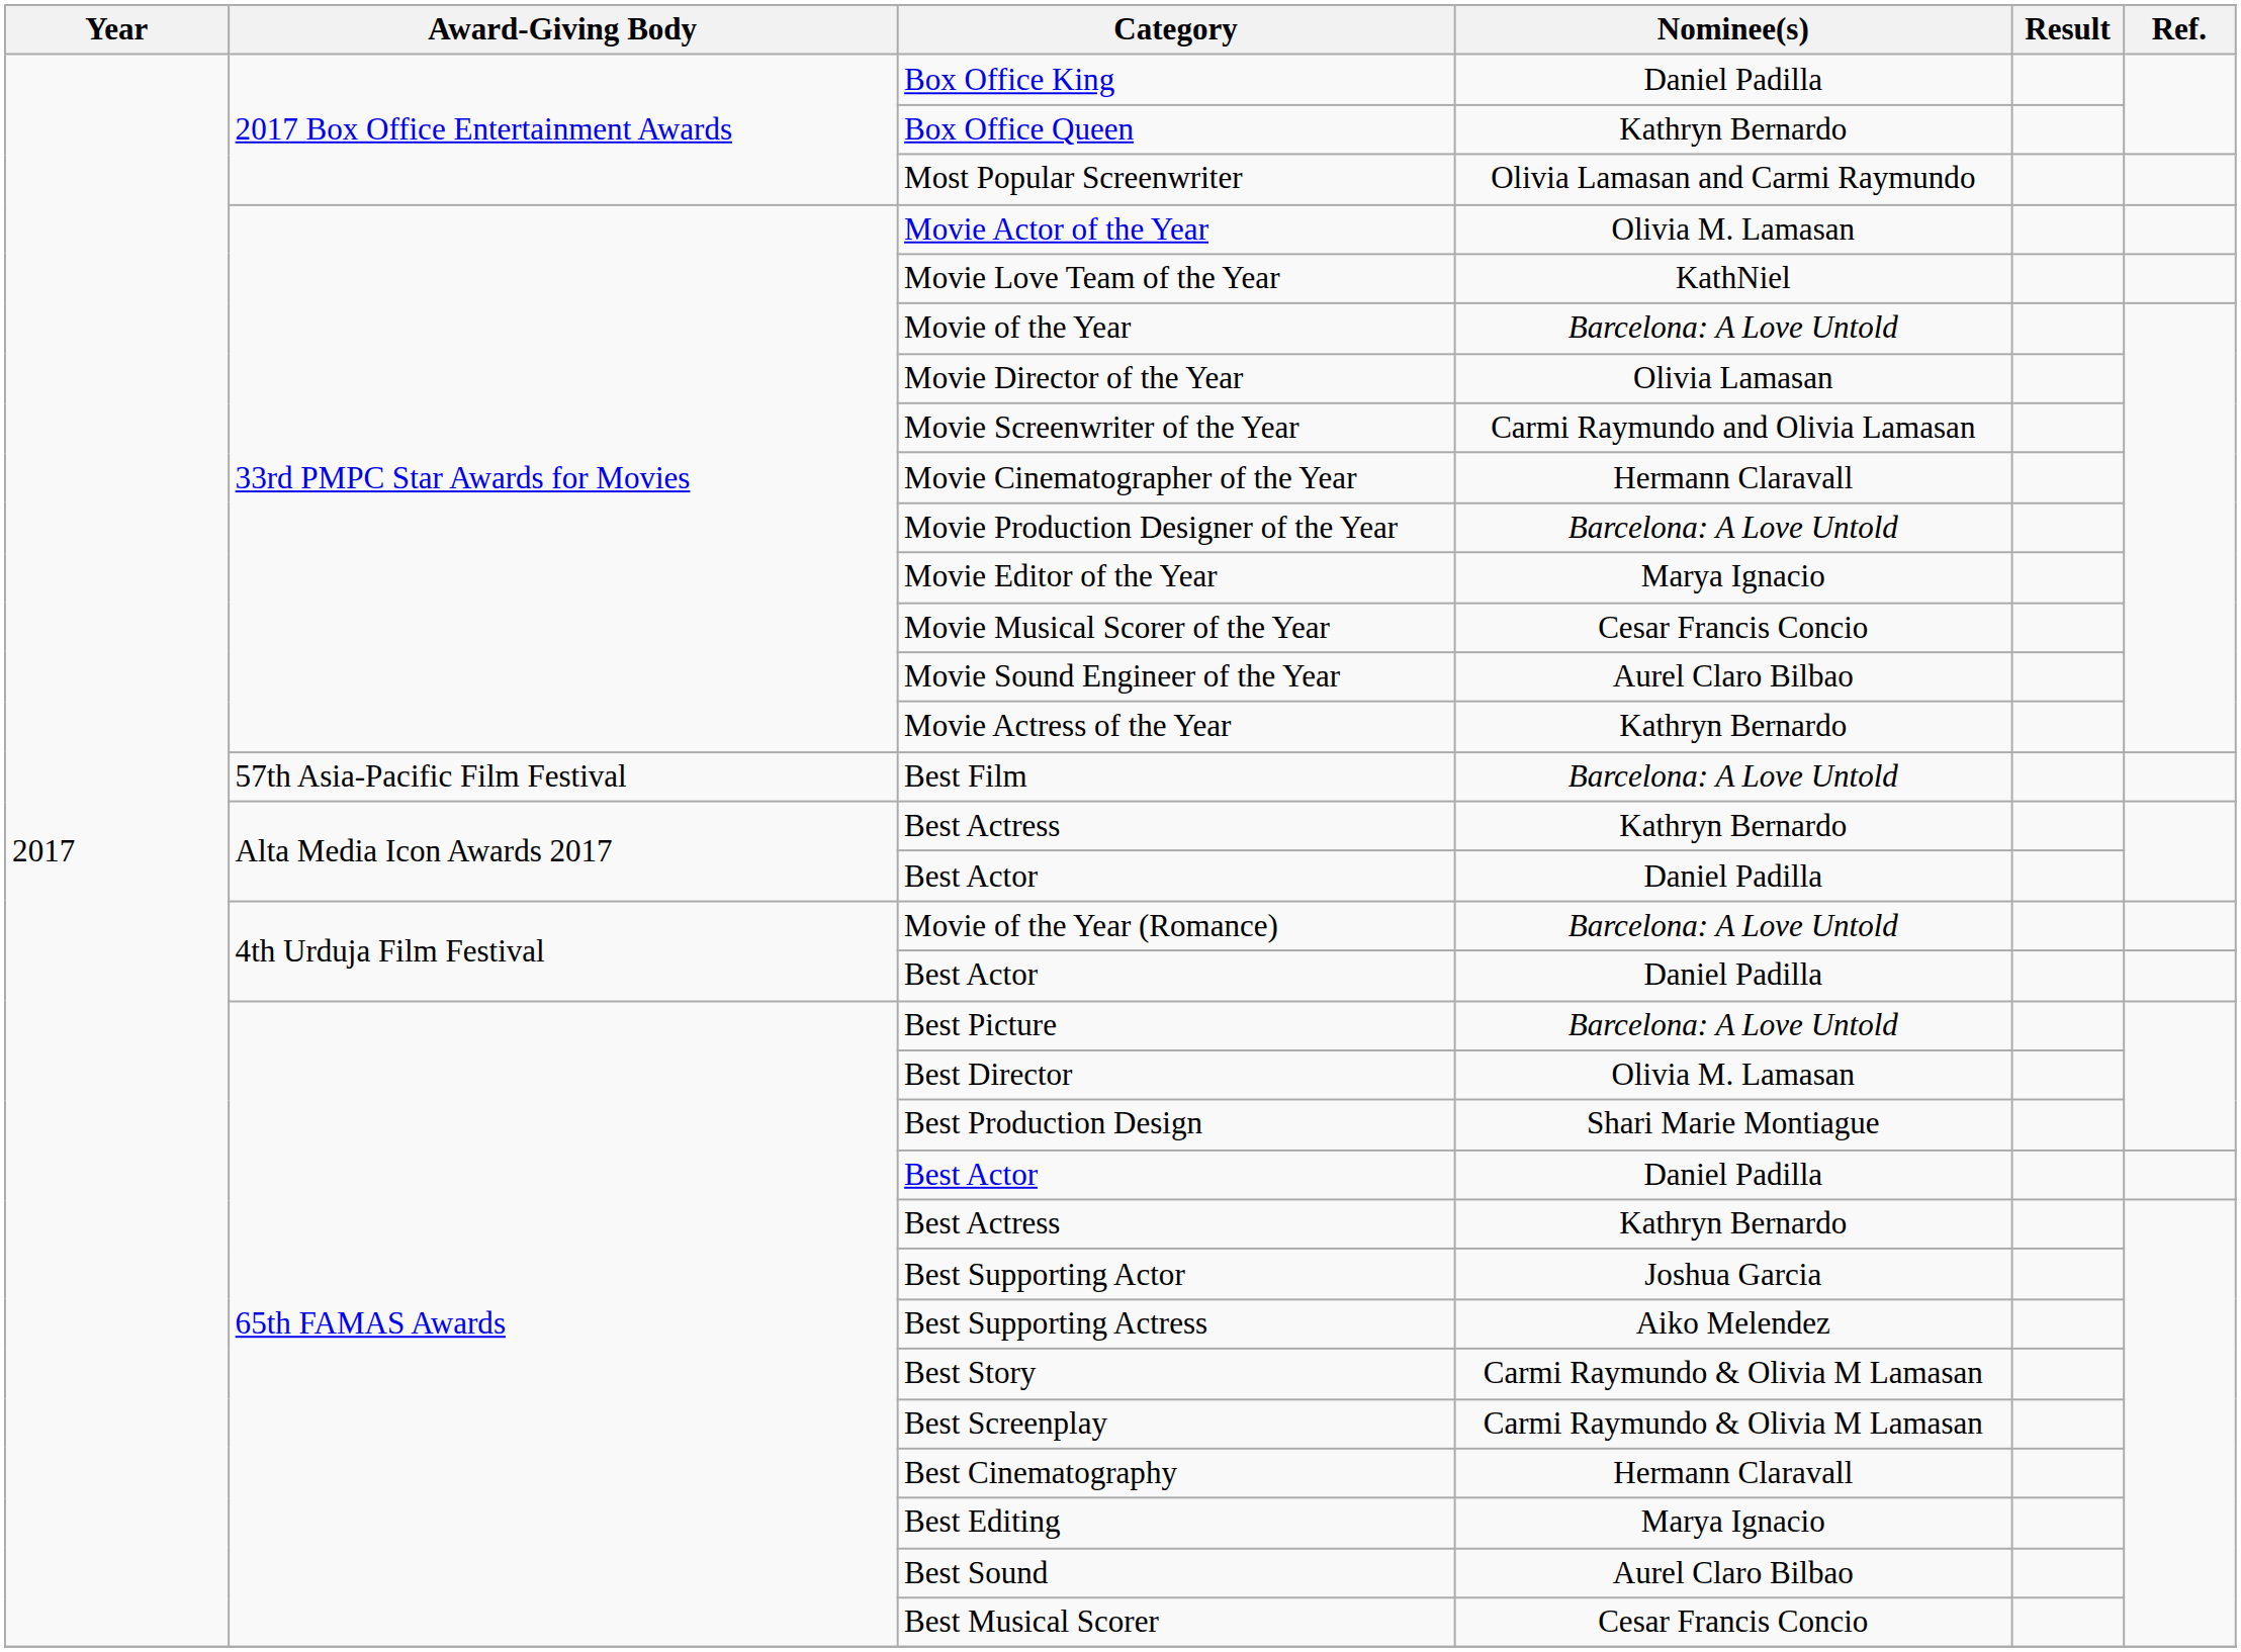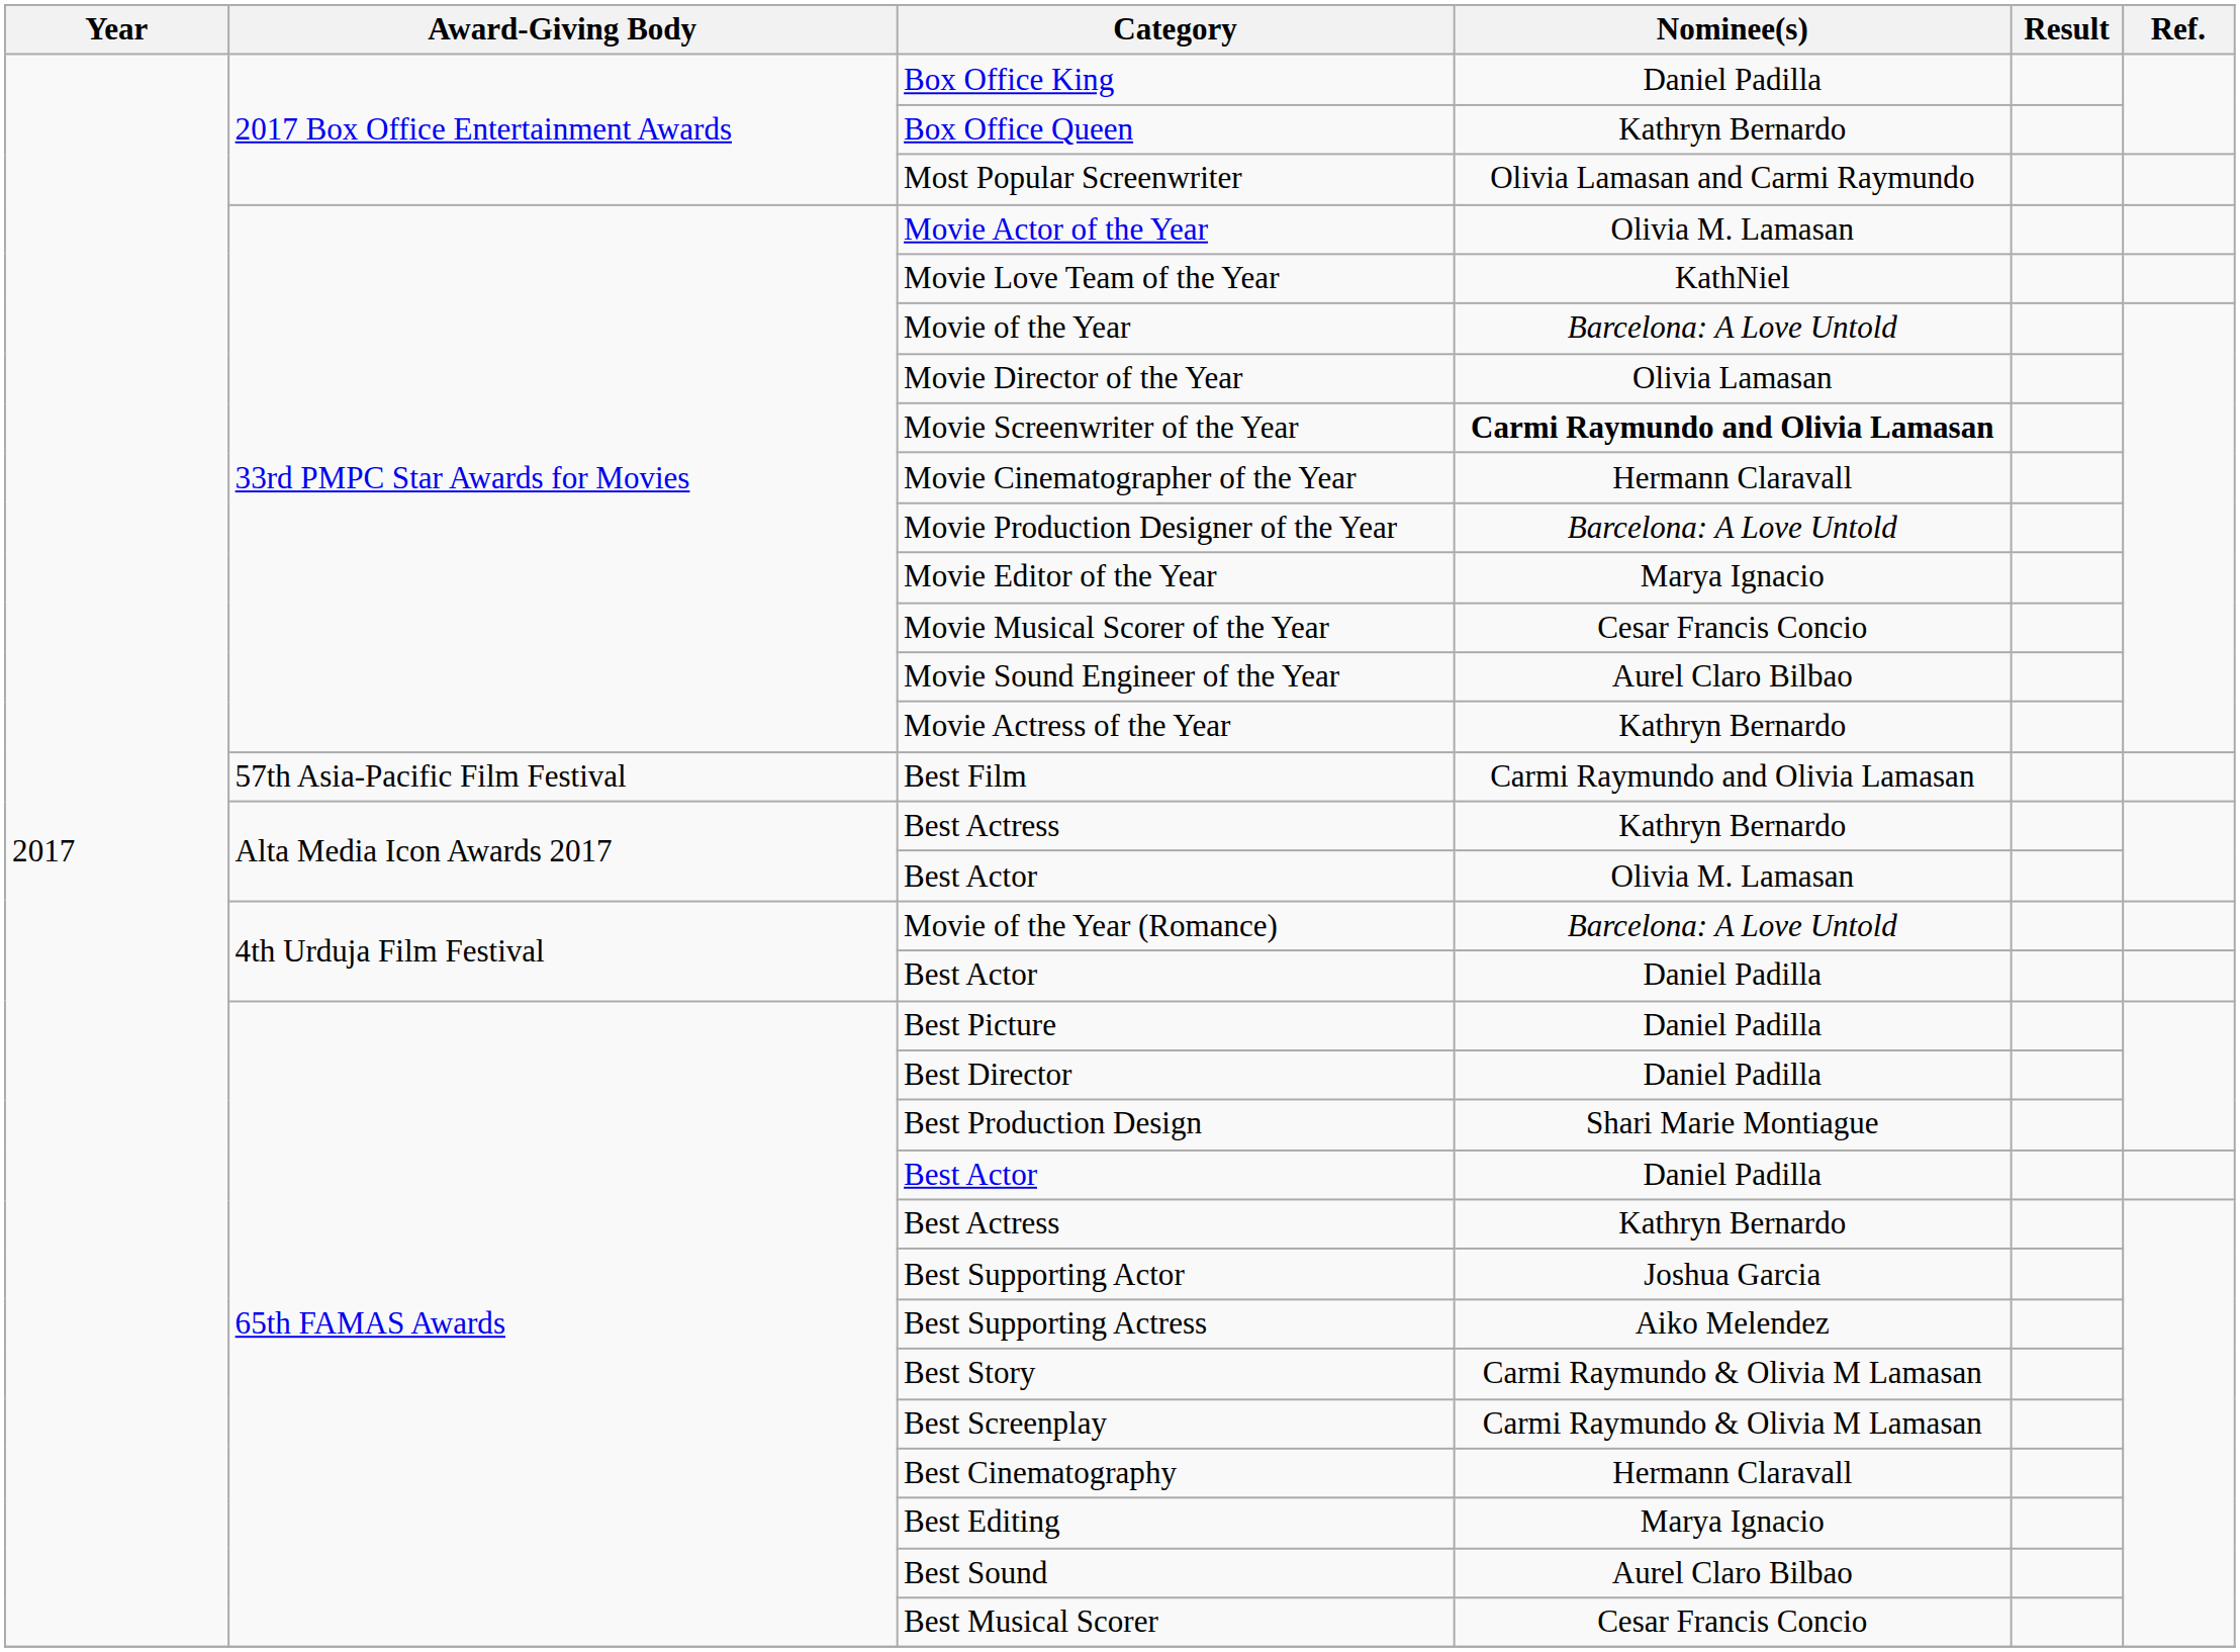 <table | width="90%" class="wikitable sortable">
 <tr>
 <th width="10%">Year</th>
 <th width="30%">Award-Giving Body</th>
 <th width="25%">Category</th>
 <th width="25%">Nominee(s)</th>
 <th width="5%">Result</th>
 <th width="5%">Ref.</th>
 </tr>
 <tr>
 <td rowspan="32" align="centre">2017</td>
 <td rowspan="3" align="left"><a href='#'>2017 Box Office Entertainment Awards</a></td>
 <td align="left"><a href='#'>Box Office King</a></td>
 <td align="center">Daniel Padilla</td>
 <td></td>
 <td rowspan="2" align="center"></td>
 </tr>
 <tr>
 <td align="left"><a href='#'>Box Office Queen</a></td>
 <td align="center">Kathryn Bernardo</td>
 <td></td>
 </tr>
 <tr>
 <td align="left">Most Popular Screenwriter</td>
 <td align="center">Olivia Lamasan and Carmi Raymundo</td>
 <td></td>
 <td align="center"></td>
 </tr>
 <tr>
 <td rowspan="11"><a href='#'>33rd PMPC Star Awards for Movies</a></td>
 <td align="left"><a href='#'>Movie Actor of the Year</a></td>
 <td align="center">Olivia M. Lamasan</td>
 <td></td>
 <td align="center"></td>
 </tr>
 <tr>
 <td align="left">Movie Love Team of the Year</td>
 <td align="center">KathNiel</td>
 <td></td>
 <td align="center"></td>
 </tr>
 <tr>
 <td align="left">Movie of the Year</td>
 <td align="center"><em>Barcelona: A Love Untold</em></td>
 <td></td>
 <td rowspan="9" align="center"></td>
 </tr>
 <tr>
 <td align="left">Movie Director of the Year</td>
 <td align="center">Olivia Lamasan</td>
 <td></td>
 </tr>
 <tr>
 <td align="left">Movie Screenwriter of the Year</td>
-<td align="center">Carmi Raymundo and Olivia Lamasan</td>
+<td align="center"><strong>Carmi Raymundo and Olivia Lamasan</strong></td>
 <td></td>
 </tr>
 <tr>
 <td align="left">Movie Cinematographer of the Year</td>
 <td align="center">Hermann Claravall</td>
 <td></td>
 </tr>
 <tr>
 <td align="left">Movie Production Designer of the Year</td>
 <td align="center"><em>Barcelona: A Love Untold</em></td>
 <td></td>
 </tr>
 <tr>
 <td align="left">Movie Editor of the Year</td>
 <td align="center">Marya Ignacio</td>
 <td></td>
 </tr>
 <tr>
 <td align="left">Movie Musical Scorer of the Year</td>
 <td align="center">Cesar Francis Concio</td>
 <td></td>
 </tr>
 <tr>
 <td align="left">Movie Sound Engineer of the Year</td>
 <td align="center">Aurel Claro Bilbao</td>
 <td></td>
 </tr>
 <tr>
 <td align="left">Movie Actress of the Year</td>
 <td align="center">Kathryn Bernardo</td>
 <td></td>
 </tr>
 <tr>
 <td>57th Asia-Pacific Film Festival</td>
 <td align="left">Best Film</td>
-<td align="center"><em>Barcelona: A Love Untold</em></td>
+<td align="center">Carmi Raymundo and Olivia Lamasan</td>
 <td></td>
 <td></td>
 </tr>
 <tr>
 <td rowspan="2" align="centre">Alta Media Icon Awards 2017</td>
 <td align="left">Best Actress</td>
 <td align="center">Kathryn Bernardo</td>
 <td></td>
 <td rowspan="2" align="centre"></td>
 </tr>
 <tr>
 <td align="left">Best Actor</td>
-<td align="center">Daniel Padilla</td>
+<td align="center">Olivia M. Lamasan</td>
 <td></td>
 </tr>
 <tr>
 <td rowspan="2" align="centre">4th Urduja Film Festival</td>
 <td align="left">Movie of the Year (Romance)</td>
 <td align="center"><em>Barcelona: A Love Untold</em></td>
 <td></td>
 <td align="center"></td>
 </tr>
 <tr>
 <td align="left">Best Actor</td>
 <td align="center">Daniel Padilla</td>
 <td></td>
 <td align="center"></td>
 </tr>
 <tr>
 <td rowspan="13" align="centre"><a href='#'>65th FAMAS Awards</a></td>
 <td align="left">Best Picture</td>
-<td align="center"><em>Barcelona: A Love Untold</em></td>
+<td align="center">Daniel Padilla</td>
 <td></td>
 <td align="center" rowspan=3></td>
 </tr>
 <tr>
 <td align="left">Best Director</td>
-<td align="center">Olivia M. Lamasan</td>
+<td align="center">Daniel Padilla</td>
 <td></td>
 </tr>
 <tr>
 <td align="left">Best Production Design</td>
 <td align="center">Shari Marie Montiague</td>
 <td></td>
 </tr>
 <tr>
 <td align="left"><a href='#'>Best Actor</a></td>
 <td align="center">Daniel Padilla</td>
 <td></td>
 <td align="center"></td>
 </tr>
 <tr>
 <td align="left">Best Actress</td>
 <td align="center">Kathryn Bernardo</td>
 <td></td>
 <td rowspan="9" align="center"></td>
 </tr>
 <tr>
 <td align="left">Best Supporting Actor</td>
 <td align="center">Joshua Garcia</td>
 <td></td>
 </tr>
 <tr>
 <td align="left">Best Supporting Actress</td>
 <td align="center">Aiko Melendez</td>
 <td></td>
 </tr>
 <tr>
 <td align="left">Best Story</td>
 <td align="center">Carmi Raymundo & Olivia M Lamasan</td>
 <td></td>
 </tr>
 <tr>
 <td align="left">Best Screenplay</td>
 <td align="center">Carmi Raymundo & Olivia M Lamasan</td>
 <td></td>
 </tr>
 <tr>
 <td align="left">Best Cinematography</td>
 <td align="center">Hermann Claravall</td>
 <td></td>
 </tr>
 <tr>
 <td align="left">Best Editing</td>
 <td align="center">Marya Ignacio</td>
 <td></td>
 </tr>
 <tr>
 <td align="left">Best Sound</td>
 <td align="center">Aurel Claro Bilbao</td>
 <td></td>
 </tr>
 <tr>
 <td align="left">Best Musical Scorer</td>
 <td align="center">Cesar Francis Concio</td>
 <td></td>
 </tr>
 <tr>
 </tr>
 </table>
